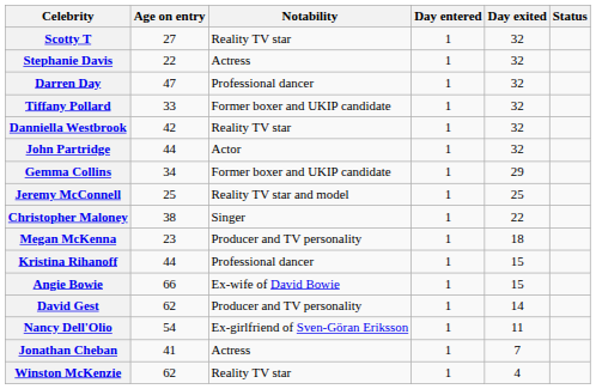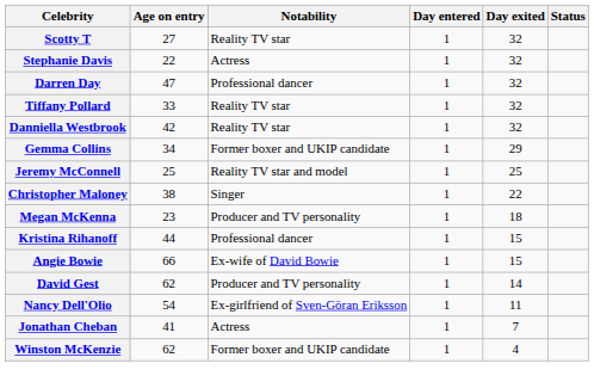 <table class="wikitable sortable" style="text-align:left; line-height:20px; width:auto;">
 <tr>
 <th scope="col">Celebrity</th>
 <th scope="col">Age on entry</th>
 <th scope="col">Notability</th>
 <th scope="col">Day entered</th>
 <th scope="col">Day exited</th>
 <th scope="col">Status</th>
 </tr>
 <tr>
 <th scope="row"><a href='#'>Scotty T</a></th>
 <td align="center">27</td>
 <td>Reality TV star</td>
 <td align="center">1</td>
 <td align="center">32</td>
 <td></td>
 </tr>
 <tr>
 <th scope="row"><a href='#'>Stephanie Davis</a></th>
 <td align="center">22</td>
 <td>Actress</td>
 <td align="center">1</td>
 <td align="center">32</td>
 <td></td>
 </tr>
 <tr>
 <th scope="row"><a href='#'>Darren Day</a></th>
 <td align="center">47</td>
 <td>Professional dancer</td>
 <td align="center">1</td>
 <td align="center">32</td>
 <td></td>
 </tr>
 <tr>
 <th scope="row"><a href='#'>Tiffany Pollard</a></th>
 <td align="center">33</td>
-<td>Former boxer and UKIP candidate</td>
+<td>Reality TV star</td>
 <td align="center">1</td>
 <td align="center">32</td>
 <td></td>
 </tr>
 <tr>
 <th scope="row"><a href='#'>Danniella Westbrook</a></th>
 <td align="center">42</td>
 <td>Reality TV star</td>
-<td align="center">1</td>
-<td align="center">32</td>
-<td></td>
-</tr>
-<tr>
-<th scope="row"><a href='#'>John Partridge</a></th>
-<td align="center">44</td>
-<td>Actor</td>
 <td align="center">1</td>
 <td align="center">32</td>
 <td></td>
 </tr>
 <tr>
 <th scope="row"><a href='#'>Gemma Collins</a></th>
 <td align="center">34</td>
 <td>Former boxer and UKIP candidate</td>
 <td align="center">1</td>
 <td align="center">29</td>
 <td></td>
 </tr>
 <tr>
 <th scope="row"><a href='#'>Jeremy McConnell</a></th>
 <td align="center">25</td>
 <td>Reality TV star and model</td>
 <td align="center">1</td>
 <td align="center">25</td>
 <td></td>
 </tr>
 <tr>
 <th scope="row"><a href='#'>Christopher Maloney</a></th>
 <td align="center">38</td>
 <td>Singer</td>
 <td align="center">1</td>
 <td align="center">22</td>
 <td></td>
 </tr>
 <tr>
 <th scope="row"><a href='#'>Megan McKenna</a></th>
 <td align="center">23</td>
 <td>Producer and TV personality</td>
 <td align="center">1</td>
 <td align="center">18</td>
 <td></td>
 </tr>
 <tr>
 <th scope="row"><a href='#'>Kristina Rihanoff</a></th>
 <td align="center">44</td>
 <td>Professional dancer</td>
 <td align="center">1</td>
 <td align="center">15</td>
 <td></td>
 </tr>
 <tr>
 <th scope="row"><a href='#'>Angie Bowie</a></th>
 <td align="center">66</td>
 <td>Ex-wife of <a href='#'>David Bowie</a></td>
 <td align="center">1</td>
 <td align="center">15</td>
 <td></td>
 </tr>
 <tr>
 <th scope="row"><a href='#'>David Gest</a></th>
 <td align="center">62</td>
 <td>Producer and TV personality</td>
 <td align="center">1</td>
 <td align="center">14</td>
 <td></td>
 </tr>
 <tr>
 <th scope="row"><a href='#'>Nancy Dell'Olio</a></th>
 <td align="center">54</td>
 <td>Ex-girlfriend of <a href='#'>Sven-Göran Eriksson</a></td>
 <td align="center">1</td>
 <td align="center">11</td>
 <td></td>
 </tr>
 <tr>
 <th scope="row"><a href='#'>Jonathan Cheban</a></th>
 <td align="center">41</td>
 <td>Actress</td>
 <td align="center">1</td>
 <td align="center">7</td>
 <td></td>
 </tr>
 <tr>
 <th scope="row"><a href='#'>Winston McKenzie</a></th>
 <td align="center">62</td>
-<td>Reality TV star</td>
+<td>Former boxer and UKIP candidate</td>
 <td align="center">1</td>
 <td align="center">4</td>
 <td></td>
 </tr>
 </table>
